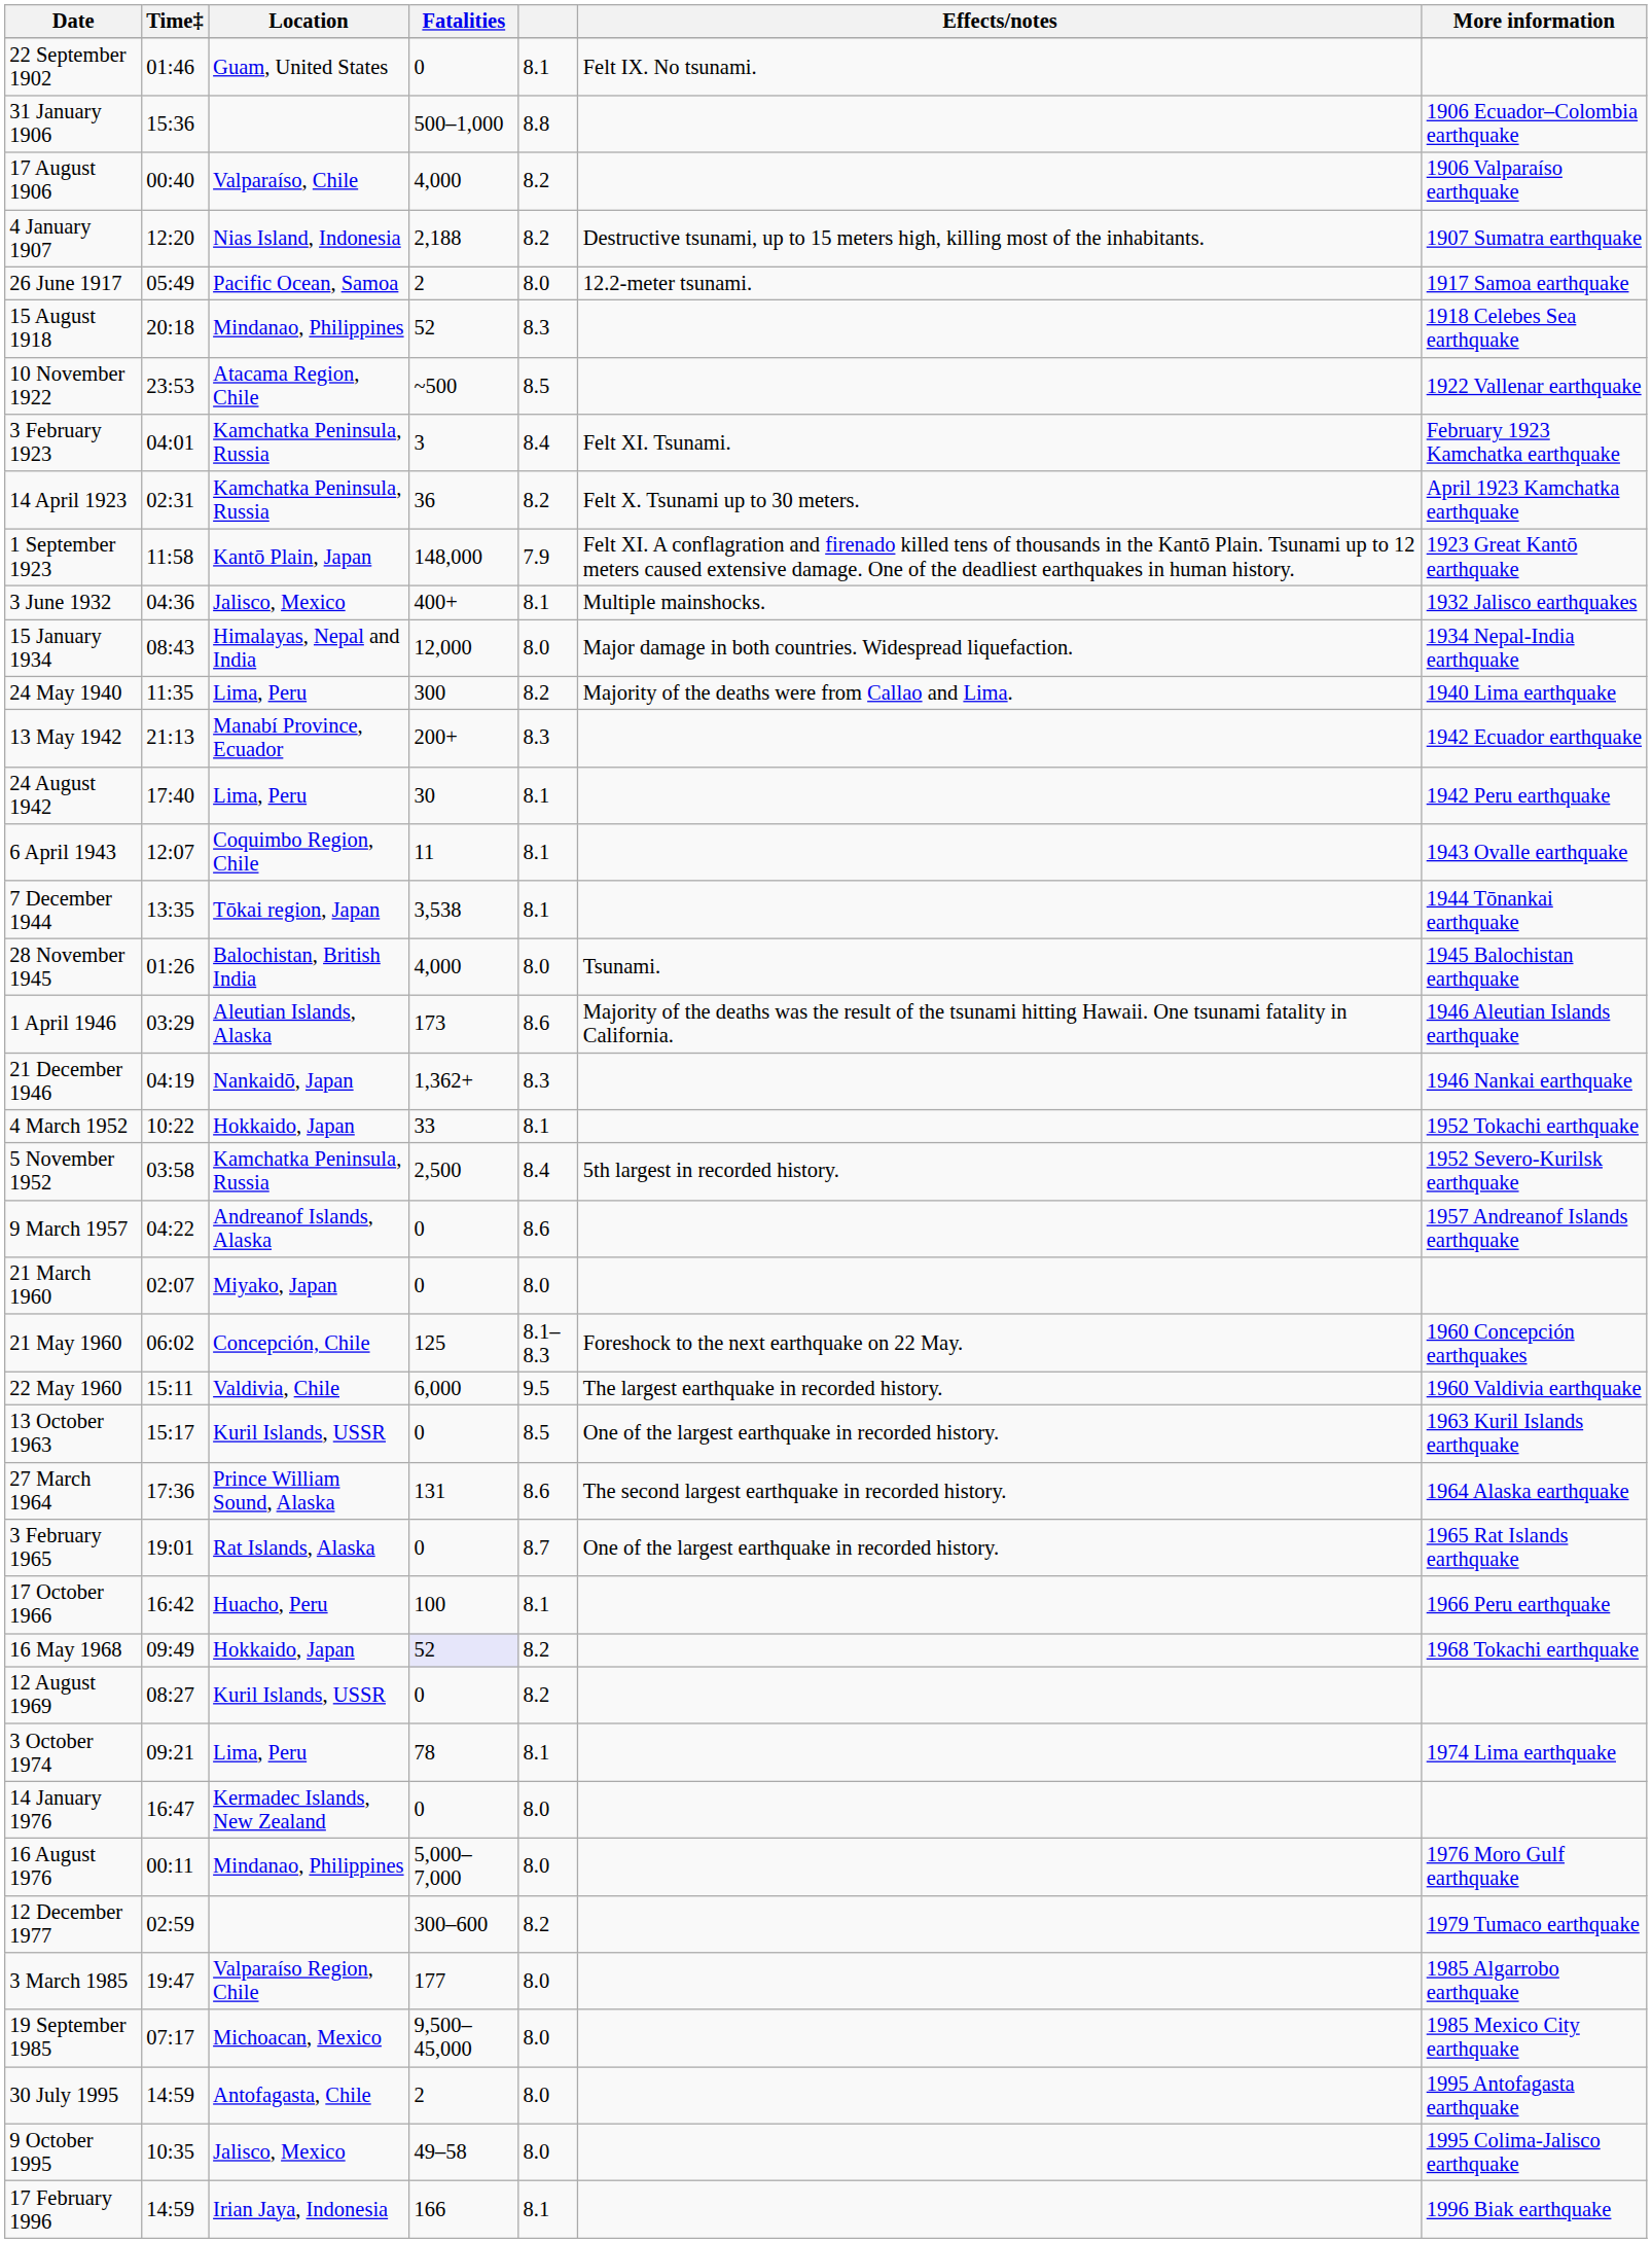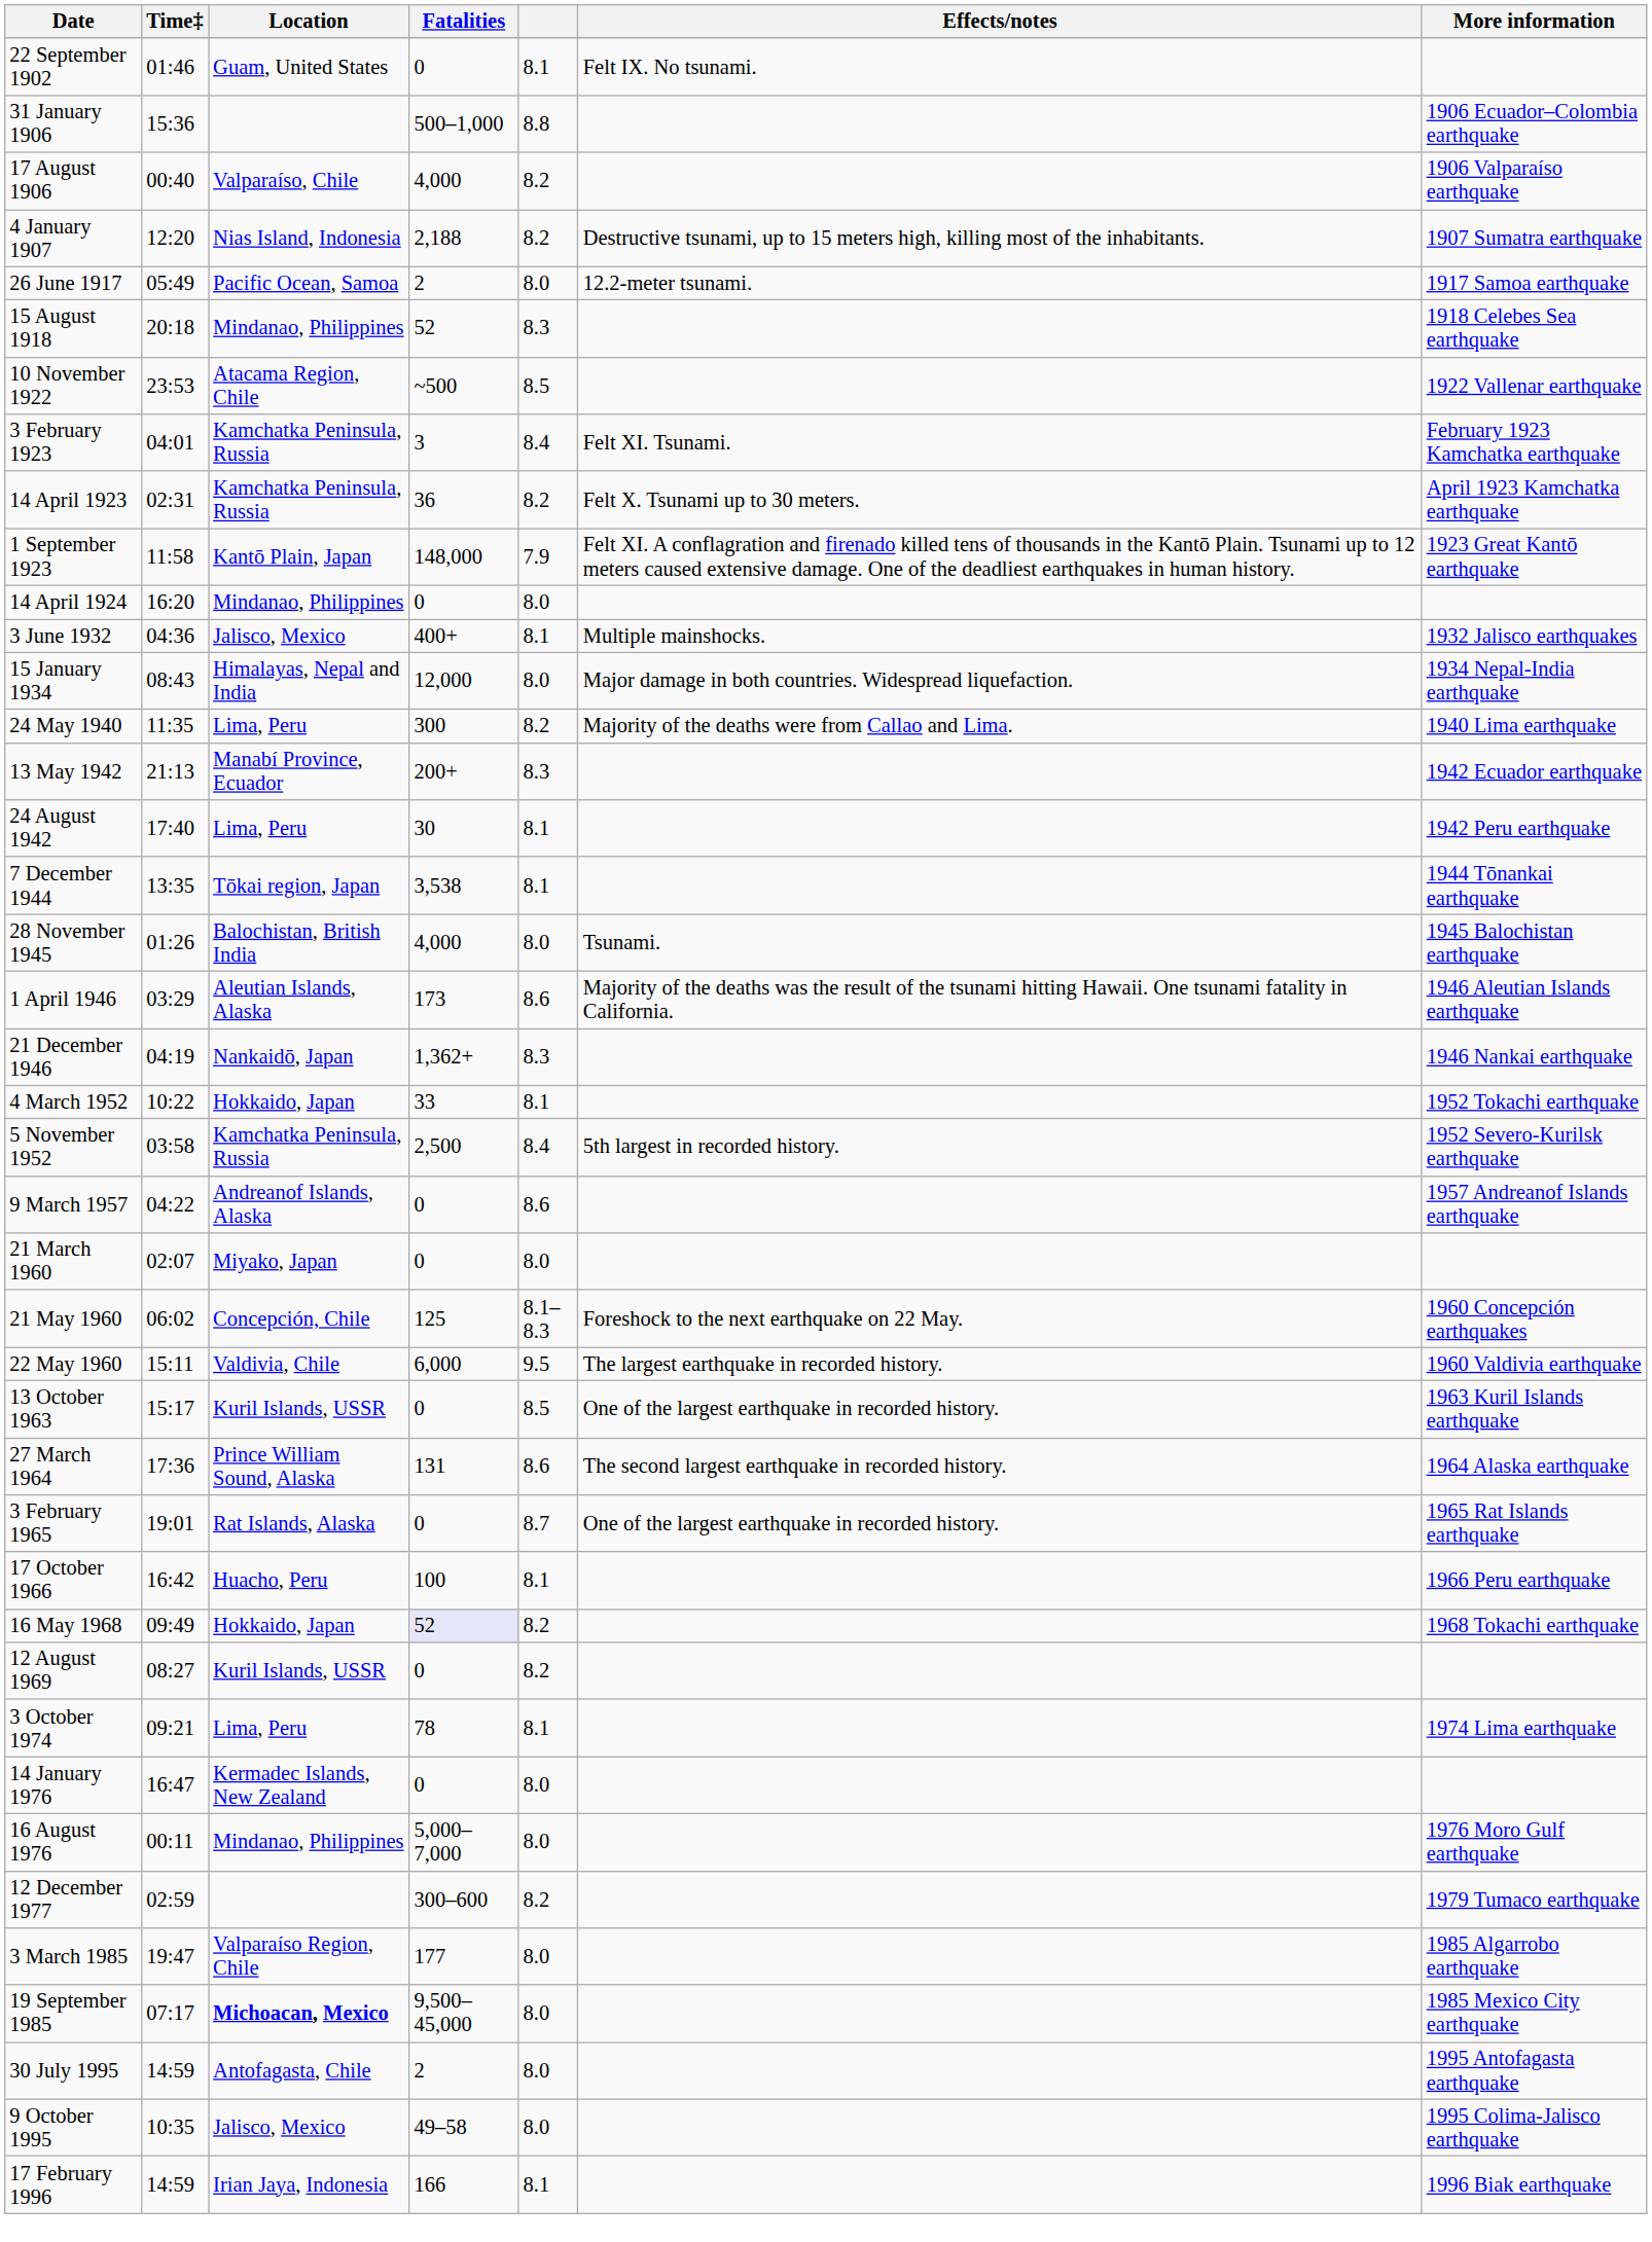 <table class="wikitable sortable">
 <tr>
 <th>Date</th>
 <th>Time‡</th>
 <th>Location</th>
 <th><a href='#'>Fatalities</a></th>
 <th></th>
 <th>Effects/notes</th>
 <th>More information</th>
 </tr>
 <tr>
 </tr>
 <tr>
 <td>22 September 1902</td>
 <td>01:46</td>
 <td> <a href='#'>Guam</a>, United States</td>
 <td>0</td>
 <td>8.1</td>
 <td>Felt IX. No tsunami.</td>
 <td></td>
 </tr>
 <tr>
 <td>31 January 1906</td>
 <td>15:36</td>
 <td><br></td>
 <td>500–1,000</td>
 <td>8.8</td>
 <td></td>
 <td><a href='#'>1906 Ecuador–Colombia earthquake</a></td>
 </tr>
 <tr>
 <td>17 August 1906</td>
 <td>00:40</td>
 <td> <a href='#'>Valparaíso</a>, <a href='#'>Chile</a></td>
 <td>4,000</td>
 <td>8.2</td>
 <td></td>
 <td><a href='#'>1906 Valparaíso earthquake</a></td>
 </tr>
 <tr>
 <td>4 January 1907</td>
 <td>12:20 </td>
 <td> <a href='#'>Nias Island</a>, <a href='#'>Indonesia</a></td>
 <td>2,188</td>
 <td>8.2</td>
 <td> Destructive tsunami, up to 15 meters high, killing most of the inhabitants.</td>
 <td><a href='#'>1907 Sumatra earthquake</a></td>
 </tr>
 <tr>
 <td>26 June 1917</td>
 <td>05:49 </td>
 <td> <a href='#'>Pacific Ocean</a>, <a href='#'>Samoa</a></td>
 <td>2</td>
 <td>8.0</td>
 <td> 12.2-meter tsunami.</td>
 <td><a href='#'>1917 Samoa earthquake</a></td>
 </tr>
 <tr>
 <td>15 August 1918</td>
 <td>20:18 </td>
 <td> <a href='#'>Mindanao</a>, <a href='#'>Philippines</a></td>
 <td>52</td>
 <td>8.3</td>
 <td></td>
 <td><a href='#'>1918 Celebes Sea earthquake</a></td>
 </tr>
 <tr>
 <td>10 November 1922</td>
 <td>23:53 </td>
 <td> <a href='#'>Atacama Region</a>, <a href='#'>Chile</a></td>
 <td>~500</td>
 <td>8.5</td>
 <td></td>
 <td><a href='#'>1922 Vallenar earthquake</a></td>
 </tr>
 <tr>
 <td>3 February 1923</td>
 <td>04:01 </td>
 <td> <a href='#'>Kamchatka Peninsula</a>, <a href='#'>Russia</a></td>
 <td>3</td>
 <td>8.4</td>
 <td> Felt XI. Tsunami.</td>
 <td><a href='#'>February 1923 Kamchatka earthquake</a></td>
 </tr>
 <tr>
 <td>14 April 1923</td>
 <td>02:31 </td>
 <td> <a href='#'>Kamchatka Peninsula</a>, <a href='#'>Russia</a></td>
 <td>36</td>
 <td>8.2</td>
 <td> Felt X. Tsunami up to 30 meters.</td>
 <td><a href='#'>April 1923 Kamchatka earthquake</a></td>
 </tr>
 <tr>
 <td>1 September 1923</td>
 <td>11:58 </td>
 <td> <a href='#'>Kantō Plain</a>, <a href='#'>Japan</a></td>
 <td>148,000</td>
 <td>7.9</td>
 <td> Felt XI. A conflagration and <a href='#'>firenado</a> killed tens of thousands in the Kantō Plain. Tsunami up to 12 meters caused extensive damage. One of the deadliest earthquakes in human history.</td>
 <td><a href='#'>1923 Great Kantō earthquake</a></td>
 </tr>
 <tr>
+<td>14 April 1924</td>
+<td>16:20</td>
+<td> <a href='#'>Mindanao</a>, <a href='#'>Philippines</a></td>
+<td>0</td>
+<td>8.0</td>
+<td></td>
+<td></td>
+</tr>
+<tr>
 <td>3 June 1932</td>
 <td>04:36</td>
 <td> <a href='#'>Jalisco</a>, <a href='#'>Mexico</a></td>
 <td>400+</td>
 <td>8.1</td>
 <td> Multiple mainshocks.</td>
 <td><a href='#'>1932 Jalisco earthquakes</a></td>
 </tr>
 <tr>
 <td>15 January 1934</td>
 <td>08:43</td>
 <td> <a href='#'>Himalayas</a>, <a href='#'>Nepal</a> and <a href='#'>India</a></td>
 <td>12,000</td>
 <td>8.0</td>
 <td> Major damage in both countries. Widespread liquefaction.</td>
 <td><a href='#'>1934 Nepal-India earthquake</a></td>
 </tr>
 <tr>
 <td>24 May 1940</td>
 <td>11:35</td>
 <td> <a href='#'>Lima</a>, <a href='#'>Peru</a></td>
 <td>300</td>
 <td>8.2</td>
 <td> Majority of the deaths were from <a href='#'>Callao</a> and <a href='#'>Lima</a>.</td>
 <td><a href='#'>1940 Lima earthquake</a></td>
 </tr>
 <tr>
 <td>13 May 1942</td>
 <td>21:13 </td>
 <td> <a href='#'>Manabí Province</a>, <a href='#'>Ecuador</a></td>
 <td>200+</td>
 <td>8.3</td>
 <td></td>
 <td><a href='#'>1942 Ecuador earthquake</a></td>
 </tr>
 <tr>
 <td>24 August 1942</td>
 <td>17:40 </td>
 <td> <a href='#'>Lima</a>, <a href='#'>Peru</a></td>
 <td>30</td>
 <td>8.1</td>
 <td></td>
 <td><a href='#'>1942 Peru earthquake</a></td>
-</tr>
-<tr>
-<td>6 April 1943</td>
-<td>12:07 </td>
-<td> <a href='#'>Coquimbo Region</a>, <a href='#'>Chile</a></td>
-<td>11</td>
-<td>8.1</td>
-<td></td>
-<td><a href='#'>1943 Ovalle earthquake</a></td>
 </tr>
 <tr>
 <td>7 December 1944</td>
 <td>13:35 </td>
 <td> <a href='#'>Tōkai region</a>, <a href='#'>Japan</a></td>
 <td>3,538</td>
 <td>8.1</td>
 <td></td>
 <td><a href='#'>1944 Tōnankai earthquake</a></td>
 </tr>
 <tr>
 <td>28 November 1945</td>
 <td>01:26 </td>
 <td> <a href='#'>Balochistan</a>, <a href='#'>British India</a> </td>
 <td>4,000</td>
 <td>8.0</td>
 <td> Tsunami.</td>
 <td><a href='#'>1945 Balochistan earthquake</a></td>
 </tr>
 <tr>
 <td>1 April 1946</td>
 <td>03:29 </td>
 <td> <a href='#'>Aleutian Islands</a>, <a href='#'>Alaska</a></td>
 <td>173</td>
 <td>8.6</td>
 <td> Majority of the deaths was the result of the tsunami hitting Hawaii. One tsunami fatality in California.</td>
 <td><a href='#'>1946 Aleutian Islands earthquake</a></td>
 </tr>
 <tr>
 <td>21 December 1946</td>
 <td>04:19 </td>
 <td> <a href='#'>Nankaidō</a>, <a href='#'>Japan</a></td>
 <td>1,362+</td>
 <td>8.3</td>
 <td></td>
 <td><a href='#'>1946 Nankai earthquake</a></td>
 </tr>
 <tr>
 <td>4 March 1952</td>
 <td>10:22 </td>
 <td> <a href='#'>Hokkaido</a>, <a href='#'>Japan</a></td>
 <td>33</td>
 <td>8.1</td>
 <td></td>
 <td><a href='#'>1952 Tokachi earthquake</a></td>
 </tr>
 <tr>
 <td>5 November 1952</td>
 <td>03:58 </td>
 <td> <a href='#'>Kamchatka Peninsula</a>, <a href='#'>Russia</a></td>
 <td>2,500</td>
 <td>8.4</td>
 <td> 5th largest in recorded history.</td>
 <td><a href='#'>1952 Severo-Kurilsk earthquake</a></td>
 </tr>
 <tr>
 <td>9 March 1957</td>
 <td>04:22 </td>
 <td> <a href='#'>Andreanof Islands</a>, <a href='#'>Alaska</a></td>
 <td>0</td>
 <td>8.6</td>
 <td></td>
 <td><a href='#'>1957 Andreanof Islands earthquake</a></td>
 </tr>
 <tr>
 <td>21 March 1960</td>
 <td>02:07 </td>
 <td> <a href='#'>Miyako</a>, <a href='#'>Japan</a></td>
 <td>0</td>
 <td>8.0</td>
 <td></td>
 <td></td>
 </tr>
 <tr>
 <td>21 May 1960</td>
 <td>06:02 </td>
 <td> <a href='#'>Concepción, Chile</a></td>
 <td>125</td>
 <td>8.1–8.3</td>
 <td> Foreshock to the next earthquake on 22 May.</td>
 <td><a href='#'>1960 Concepción earthquakes</a></td>
 </tr>
 <tr>
 <td>22 May 1960</td>
 <td>15:11 </td>
 <td> <a href='#'>Valdivia</a>, <a href='#'>Chile</a></td>
 <td>6,000</td>
 <td>9.5</td>
 <td> The largest earthquake in recorded history.</td>
 <td><a href='#'>1960 Valdivia earthquake</a></td>
 </tr>
 <tr>
 <td>13 October 1963</td>
 <td>15:17 </td>
 <td> <a href='#'>Kuril Islands</a>, <a href='#'>USSR</a> </td>
 <td>0</td>
 <td>8.5</td>
 <td> One of the largest earthquake in recorded history.</td>
 <td><a href='#'>1963 Kuril Islands earthquake</a></td>
 </tr>
 <tr>
 <td>27 March 1964</td>
 <td>17:36 </td>
 <td> <a href='#'>Prince William Sound</a>, <a href='#'>Alaska</a></td>
 <td>131</td>
 <td>8.6</td>
 <td> The second largest earthquake in recorded history.</td>
 <td><a href='#'>1964 Alaska earthquake</a></td>
 </tr>
 <tr>
 <td>3 February 1965</td>
 <td>19:01 </td>
 <td> <a href='#'>Rat Islands</a>, <a href='#'>Alaska</a></td>
 <td>0</td>
 <td>8.7</td>
 <td> One of the largest earthquake in recorded history.</td>
 <td><a href='#'>1965 Rat Islands earthquake</a></td>
 </tr>
 <tr>
 <td>17 October 1966</td>
 <td>16:42 </td>
 <td> <a href='#'>Huacho</a>, <a href='#'>Peru</a></td>
 <td>100</td>
 <td>8.1</td>
 <td></td>
 <td><a href='#'>1966 Peru earthquake</a></td>
 </tr>
 <tr>
 <td>16 May 1968</td>
 <td>09:49 </td>
 <td> <a href='#'>Hokkaido</a>, <a href='#'>Japan</a></td>
 <td style="background: lavender;">52</td>
 <td>8.2</td>
 <td></td>
 <td><a href='#'>1968 Tokachi earthquake</a></td>
 </tr>
 <tr>
 <td>12 August 1969</td>
 <td>08:27 </td>
 <td> <a href='#'>Kuril Islands</a>, <a href='#'>USSR</a></td>
 <td>0</td>
 <td>8.2</td>
 <td></td>
 <td></td>
 </tr>
 <tr>
 <td>3 October 1974</td>
 <td>09:21 </td>
 <td> <a href='#'>Lima</a>, <a href='#'>Peru</a></td>
 <td>78</td>
 <td>8.1</td>
 <td></td>
 <td><a href='#'>1974 Lima earthquake</a></td>
 </tr>
 <tr>
 <td>14 January 1976</td>
 <td>16:47</td>
 <td> <a href='#'>Kermadec Islands</a>, <a href='#'>New Zealand</a></td>
 <td>0</td>
 <td>8.0</td>
 <td></td>
 <td></td>
 </tr>
 <tr>
 <td>16 August 1976</td>
 <td>00:11 </td>
 <td> <a href='#'>Mindanao</a>, <a href='#'>Philippines</a></td>
 <td>5,000–7,000</td>
 <td>8.0</td>
 <td></td>
 <td><a href='#'>1976 Moro Gulf earthquake</a></td>
 </tr>
 <tr>
 <td>12 December 1977</td>
 <td>02:59 </td>
 <td><br></td>
 <td>300–600</td>
 <td>8.2</td>
 <td></td>
 <td><a href='#'>1979 Tumaco earthquake</a></td>
 </tr>
 <tr>
 <td>3 March 1985</td>
 <td>19:47 </td>
 <td> <a href='#'>Valparaíso Region</a>, <a href='#'>Chile</a></td>
 <td>177</td>
 <td>8.0</td>
 <td></td>
 <td><a href='#'>1985 Algarrobo earthquake</a></td>
 </tr>
 <tr>
 <td>19 September 1985</td>
 <td>07:17 </td>
-<td> <a href='#'>Michoacan</a>, <a href='#'>Mexico</a></td>
+<td><strong> <a href='#'>Michoacan</a>, <a href='#'>Mexico</a></strong></td>
 <td>9,500–45,000</td>
 <td>8.0</td>
 <td></td>
 <td><a href='#'>1985 Mexico City earthquake</a></td>
 </tr>
 <tr>
 <td>30 July 1995</td>
 <td>14:59 </td>
 <td> <a href='#'>Antofagasta</a>, <a href='#'>Chile</a></td>
 <td>2</td>
 <td>8.0</td>
 <td></td>
 <td><a href='#'>1995 Antofagasta earthquake</a></td>
 </tr>
 <tr>
 <td>9 October 1995</td>
 <td>10:35 </td>
 <td> <a href='#'>Jalisco</a>, <a href='#'>Mexico</a></td>
 <td>49–58</td>
 <td>8.0</td>
 <td></td>
 <td><a href='#'>1995 Colima-Jalisco earthquake</a></td>
 </tr>
 <tr>
 <td>17 February 1996</td>
 <td>14:59 </td>
 <td> <a href='#'>Irian Jaya</a>, <a href='#'>Indonesia</a></td>
 <td>166</td>
 <td>8.1</td>
 <td></td>
 <td><a href='#'>1996 Biak earthquake</a></td>
 </tr>
 <tr>
 </tr>
 </table>
